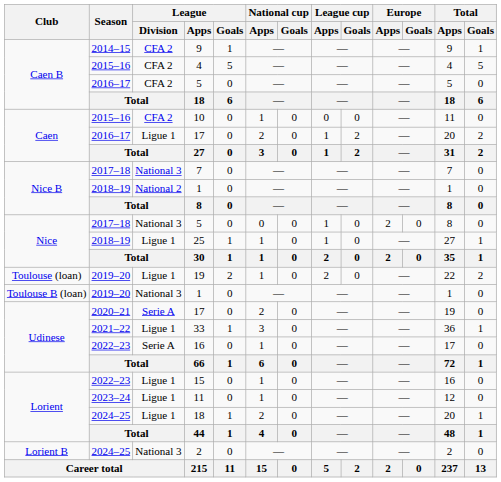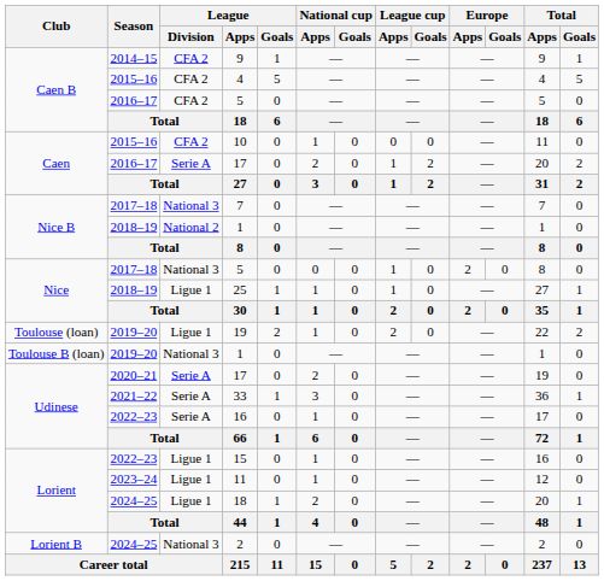 <table class="wikitable" style="text-align:center">
 <tr>
 <th rowspan="2">Club</th>
 <th rowspan="2">Season</th>
 <th colspan="3">League</th>
 <th colspan="2">National cup</th>
 <th colspan="2">League cup</th>
 <th colspan="2">Europe</th>
 <th colspan="2">Total</th>
 </tr>
 <tr>
 <th>Division</th>
 <th>Apps</th>
 <th>Goals</th>
 <th>Apps</th>
 <th>Goals</th>
 <th>Apps</th>
 <th>Goals</th>
 <th>Apps</th>
 <th>Goals</th>
 <th>Apps</th>
 <th>Goals</th>
 </tr>
 <tr>
 <td rowspan="4"><a href='#'>Caen B</a></td>
 <td><a href='#'>2014–15</a></td>
 <td><a href='#'>CFA 2</a></td>
 <td>9</td>
 <td>1</td>
 <td colspan="2">—</td>
 <td colspan="2">—</td>
 <td colspan="2">—</td>
 <td>9</td>
 <td>1</td>
 </tr>
 <tr>
 <td><a href='#'>2015–16</a></td>
 <td>CFA 2</td>
 <td>4</td>
 <td>5</td>
 <td colspan="2">—</td>
 <td colspan="2">—</td>
 <td colspan="2">—</td>
 <td>4</td>
 <td>5</td>
 </tr>
 <tr>
 <td><a href='#'>2016–17</a></td>
 <td>CFA 2</td>
 <td>5</td>
 <td>0</td>
 <td colspan="2">—</td>
 <td colspan="2">—</td>
 <td colspan="2">—</td>
 <td>5</td>
 <td>0</td>
 </tr>
 <tr>
 <th colspan="2">Total</th>
 <th>18</th>
 <th>6</th>
 <th colspan="2">—</th>
 <th colspan="2">—</th>
 <th colspan="2">—</th>
 <th>18</th>
 <th>6</th>
 </tr>
 <tr>
 <td rowspan="3"><a href='#'>Caen</a></td>
 <td><a href='#'>2015–16</a></td>
 <td><a href='#'>CFA 2</a></td>
 <td>10</td>
 <td>0</td>
 <td>1</td>
 <td>0</td>
 <td>0</td>
 <td>0</td>
 <td colspan="2">—</td>
 <td>11</td>
 <td>0</td>
 </tr>
 <tr>
 <td><a href='#'>2016–17</a></td>
-<td>Ligue 1</td>
+<td><a href='#'>Serie A</a></td>
 <td>17</td>
 <td>0</td>
 <td>2</td>
 <td>0</td>
 <td>1</td>
 <td>2</td>
 <td colspan="2">—</td>
 <td>20</td>
 <td>2</td>
 </tr>
 <tr>
 <th colspan="2">Total</th>
 <th>27</th>
 <th>0</th>
 <th>3</th>
 <th>0</th>
 <th>1</th>
 <th>2</th>
 <th colspan="2">—</th>
 <th>31</th>
 <th>2</th>
 </tr>
 <tr>
 <td rowspan="3"><a href='#'>Nice B</a></td>
 <td><a href='#'>2017–18</a></td>
 <td><a href='#'>National 3</a></td>
 <td>7</td>
 <td>0</td>
 <td colspan="2">—</td>
 <td colspan="2">—</td>
 <td colspan="2">—</td>
 <td>7</td>
 <td>0</td>
 </tr>
 <tr>
 <td><a href='#'>2018–19</a></td>
 <td><a href='#'>National 2</a></td>
 <td>1</td>
 <td>0</td>
 <td colspan="2">—</td>
 <td colspan="2">—</td>
 <td colspan="2">—</td>
 <td>1</td>
 <td>0</td>
 </tr>
 <tr>
 <th colspan="2">Total</th>
 <th>8</th>
 <th>0</th>
 <th colspan="2">—</th>
 <th colspan="2">—</th>
 <th colspan="2">—</th>
 <th>8</th>
 <th>0</th>
 </tr>
 <tr>
 <td rowspan="3"><a href='#'>Nice</a></td>
 <td><a href='#'>2017–18</a></td>
 <td>National 3</td>
 <td>5</td>
 <td>0</td>
 <td>0</td>
 <td>0</td>
 <td>1</td>
 <td>0</td>
 <td>2</td>
 <td>0</td>
 <td>8</td>
 <td>0</td>
 </tr>
 <tr>
 <td><a href='#'>2018–19</a></td>
 <td>Ligue 1</td>
 <td>25</td>
 <td>1</td>
 <td>1</td>
 <td>0</td>
 <td>1</td>
 <td>0</td>
 <td colspan="2">—</td>
 <td>27</td>
 <td>1</td>
 </tr>
 <tr>
 <th colspan="2">Total</th>
 <th>30</th>
 <th>1</th>
 <th>1</th>
 <th>0</th>
 <th>2</th>
 <th>0</th>
 <th>2</th>
 <th>0</th>
 <th>35</th>
 <th>1</th>
 </tr>
 <tr>
 <td><a href='#'>Toulouse</a> (loan)</td>
 <td><a href='#'>2019–20</a></td>
 <td>Ligue 1</td>
 <td>19</td>
 <td>2</td>
 <td>1</td>
 <td>0</td>
 <td>2</td>
 <td>0</td>
 <td colspan="2">—</td>
 <td>22</td>
 <td>2</td>
 </tr>
 <tr>
 <td><a href='#'>Toulouse B</a> (loan)</td>
 <td><a href='#'>2019–20</a></td>
 <td>National 3</td>
 <td>1</td>
 <td>0</td>
 <td colspan="2">—</td>
 <td colspan="2">—</td>
 <td colspan="2">—</td>
 <td>1</td>
 <td>0</td>
 </tr>
 <tr>
 <td rowspan="4"><a href='#'>Udinese</a></td>
 <td><a href='#'>2020–21</a></td>
 <td><a href='#'>Serie A</a></td>
 <td>17</td>
 <td>0</td>
 <td>2</td>
 <td>0</td>
 <td colspan="2">—</td>
 <td colspan="2">—</td>
 <td>19</td>
 <td>0</td>
 </tr>
 <tr>
 <td><a href='#'>2021–22</a></td>
-<td>Ligue 1</td>
+<td>Serie A</td>
 <td>33</td>
 <td>1</td>
 <td>3</td>
 <td>0</td>
 <td colspan="2">—</td>
 <td colspan="2">—</td>
 <td>36</td>
 <td>1</td>
 </tr>
 <tr>
 <td><a href='#'>2022–23</a></td>
 <td>Serie A</td>
 <td>16</td>
 <td>0</td>
 <td>1</td>
 <td>0</td>
 <td colspan="2">—</td>
 <td colspan="2">—</td>
 <td>17</td>
 <td>0</td>
 </tr>
 <tr>
 <th colspan="2">Total</th>
 <th>66</th>
 <th>1</th>
 <th>6</th>
 <th>0</th>
 <th colspan="2">—</th>
 <th colspan="2">—</th>
 <th>72</th>
 <th>1</th>
 </tr>
 <tr>
 <td rowspan="4"><a href='#'>Lorient</a></td>
 <td><a href='#'>2022–23</a></td>
 <td>Ligue 1</td>
 <td>15</td>
 <td>0</td>
 <td>1</td>
 <td>0</td>
 <td colspan="2">—</td>
 <td colspan="2">—</td>
 <td>16</td>
 <td>0</td>
 </tr>
 <tr>
 <td><a href='#'>2023–24</a></td>
 <td>Ligue 1</td>
 <td>11</td>
 <td>0</td>
 <td>1</td>
 <td>0</td>
 <td colspan="2">—</td>
 <td colspan="2">—</td>
 <td>12</td>
 <td>0</td>
 </tr>
 <tr>
 <td><a href='#'>2024–25</a></td>
 <td>Ligue 1</td>
 <td>18</td>
 <td>1</td>
 <td>2</td>
 <td>0</td>
 <td colspan="2">—</td>
 <td colspan="2">—</td>
 <td>20</td>
 <td>1</td>
 </tr>
 <tr>
 <th colspan="2">Total</th>
 <th>44</th>
 <th>1</th>
 <th>4</th>
 <th>0</th>
 <th colspan="2">—</th>
 <th colspan="2">—</th>
 <th>48</th>
 <th>1</th>
 </tr>
 <tr>
 <td><a href='#'>Lorient B</a></td>
 <td><a href='#'>2024–25</a></td>
 <td>National 3</td>
 <td>2</td>
 <td>0</td>
 <td colspan="2">—</td>
 <td colspan="2">—</td>
 <td colspan="2">—</td>
 <td>2</td>
 <td>0</td>
 </tr>
 <tr>
 <th colspan="3">Career total</th>
 <th>215</th>
 <th>11</th>
 <th>15</th>
 <th>0</th>
 <th>5</th>
 <th>2</th>
 <th>2</th>
 <th>0</th>
 <th>237</th>
 <th>13</th>
 </tr>
 </table>
